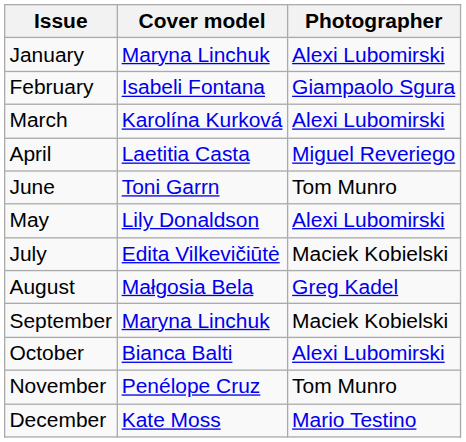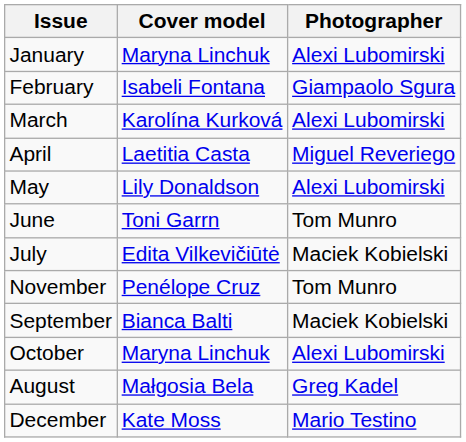 <table class="wikitable">
 <tr>
 <th>Issue</th>
 <th>Cover model</th>
 <th>Photographer</th>
 </tr>
 <tr>
 <td>January</td>
 <td><a href='#'>Maryna Linchuk</a></td>
 <td><a href='#'>Alexi Lubomirski</a></td>
 </tr>
 <tr>
 <td>February</td>
 <td><a href='#'>Isabeli Fontana</a></td>
 <td><a href='#'>Giampaolo Sgura</a></td>
 </tr>
 <tr>
 <td>March</td>
 <td><a href='#'>Karolína Kurková</a></td>
 <td><a href='#'>Alexi Lubomirski</a></td>
 </tr>
 <tr>
 <td>April</td>
 <td><a href='#'>Laetitia Casta</a></td>
 <td><a href='#'>Miguel Reveriego</a></td>
 </tr>
 <tr>
+<td>May</td>
+<td><a href='#'>Lily Donaldson</a></td>
+<td><a href='#'>Alexi Lubomirski</a></td>
+</tr>
+<tr>
 <td>June</td>
 <td><a href='#'>Toni Garrn</a></td>
 <td>Tom Munro</td>
-</tr>
-<tr>
-<td>May</td>
-<td><a href='#'>Lily Donaldson</a></td>
-<td><a href='#'>Alexi Lubomirski</a></td>
 </tr>
 <tr>
 <td>July</td>
 <td><a href='#'>Edita Vilkevičiūtė</a></td>
 <td>Maciek Kobielski</td>
 </tr>
 <tr>
-<td>August</td>
-<td><a href='#'>Małgosia Bela</a></td>
-<td><a href='#'>Greg Kadel</a></td>
+<td>November</td>
+<td><a href='#'>Penélope Cruz</a></td>
+<td>Tom Munro</td>
 </tr>
 <tr>
 <td>September</td>
-<td><a href='#'>Maryna Linchuk</a></td>
+<td><a href='#'>Bianca Balti</a></td>
 <td>Maciek Kobielski</td>
 </tr>
 <tr>
 <td>October</td>
-<td><a href='#'>Bianca Balti</a></td>
+<td><a href='#'>Maryna Linchuk</a></td>
 <td><a href='#'>Alexi Lubomirski</a></td>
 </tr>
 <tr>
-<td>November</td>
-<td><a href='#'>Penélope Cruz</a></td>
-<td>Tom Munro</td>
+<td>August</td>
+<td><a href='#'>Małgosia Bela</a></td>
+<td><a href='#'>Greg Kadel</a></td>
 </tr>
 <tr>
 <td>December</td>
 <td><a href='#'>Kate Moss</a></td>
 <td><a href='#'>Mario Testino</a></td>
 </tr>
 </table>
